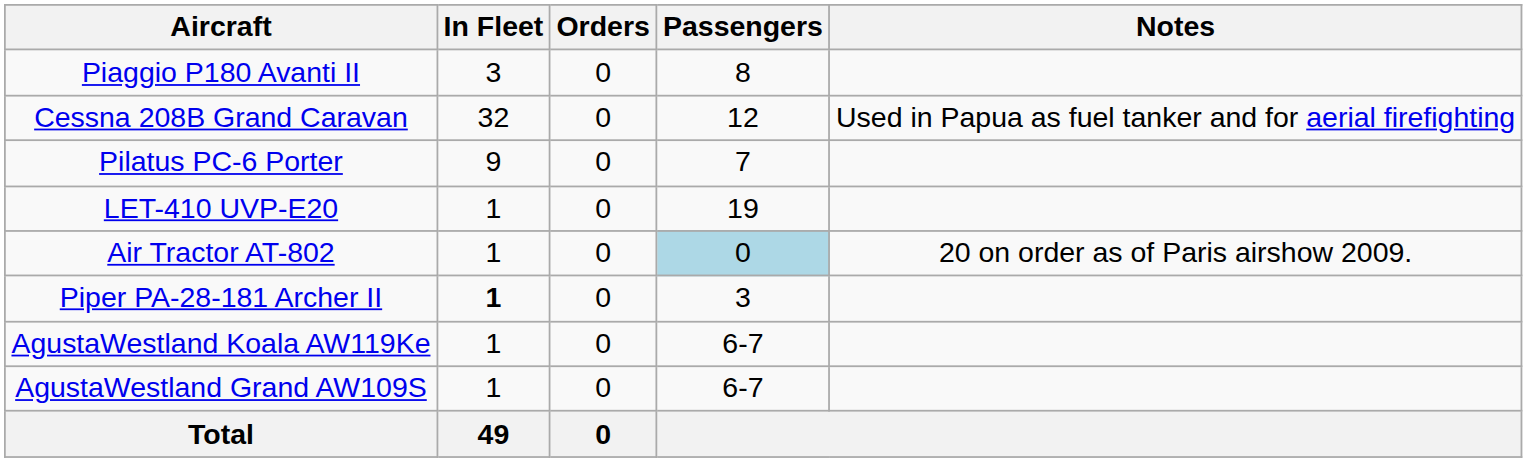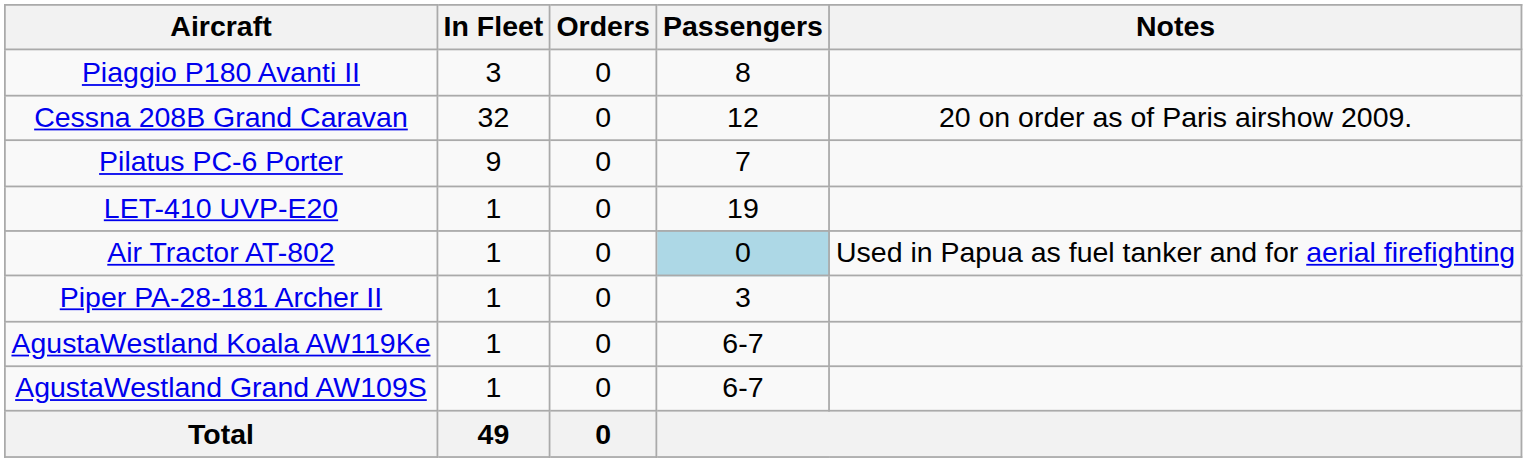 <table class="wikitable" style="border-collapse:collapse; text-align:center;">
 <tr>
 <th>Aircraft</th>
 <th>In Fleet</th>
 <th>Orders</th>
 <th>Passengers</th>
 <th>Notes</th>
 </tr>
 <tr>
 <td><a href='#'>Piaggio P180 Avanti II</a></td>
 <td>3</td>
 <td>0</td>
 <td>8</td>
 <td></td>
 </tr>
 <tr>
 <td><a href='#'>Cessna 208B Grand Caravan</a></td>
 <td>32</td>
 <td>0</td>
 <td>12</td>
-<td>Used in Papua as fuel tanker and for <a href='#'>aerial firefighting</a></td>
+<td>20 on order as of Paris airshow 2009.</td>
 </tr>
 <tr>
 <td><a href='#'>Pilatus PC-6 Porter</a></td>
 <td>9</td>
 <td>0</td>
 <td>7</td>
 <td></td>
 </tr>
 <tr>
 <td><a href='#'>LET-410 UVP-E20</a></td>
 <td>1</td>
 <td>0</td>
 <td>19</td>
 <td></td>
 </tr>
 <tr>
 <td><a href='#'>Air Tractor AT-802</a></td>
 <td>1</td>
 <td>0</td>
 <td style="background: lightblue;">0</td>
-<td>20 on order as of Paris airshow 2009.</td>
+<td>Used in Papua as fuel tanker and for <a href='#'>aerial firefighting</a></td>
 </tr>
 <tr>
 <td><a href='#'>Piper PA-28-181 Archer II</a></td>
-<td><strong>1</strong></td>
+<td>1</td>
 <td>0</td>
 <td>3</td>
 <td></td>
 </tr>
 <tr>
 <td><a href='#'>AgustaWestland Koala AW119Ke</a></td>
 <td>1</td>
 <td>0</td>
 <td>6-7</td>
 <td></td>
 </tr>
 <tr>
 <td><a href='#'>AgustaWestland Grand AW109S</a></td>
 <td>1</td>
 <td>0</td>
 <td>6-7</td>
 <td></td>
 </tr>
 <tr>
 <th>Total</th>
 <th>49</th>
 <th>0</th>
 <th colspan=2></th>
 </tr>
 </table>
